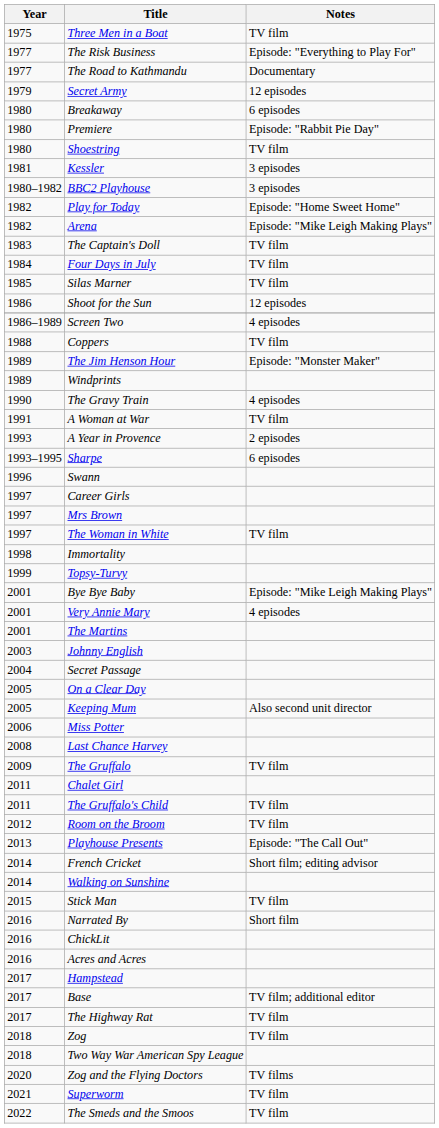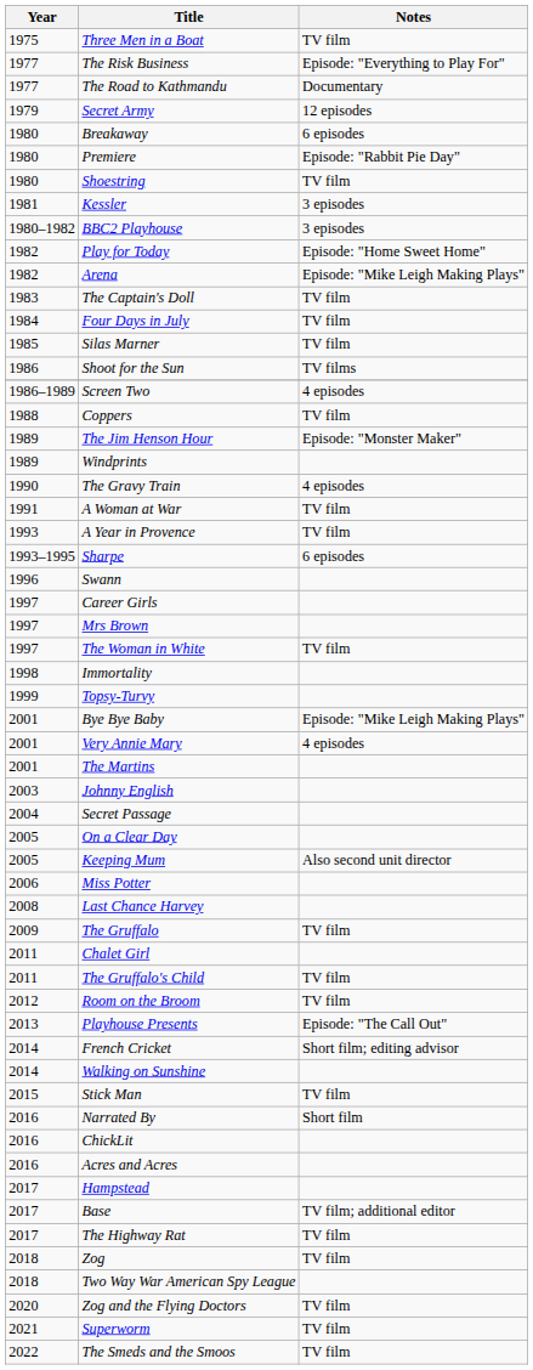 <table class="wikitable sortable">
 <tr>
 <th>Year</th>
 <th>Title</th>
 <th>Notes</th>
 </tr>
 <tr>
 <td>1975</td>
 <td><em><a href='#'>Three Men in a Boat</a></em></td>
 <td>TV film</td>
 </tr>
 <tr>
 <td>1977</td>
 <td><em>The Risk Business</em></td>
 <td>Episode: "Everything to Play For"</td>
 </tr>
 <tr>
 <td>1977</td>
 <td><em>The Road to Kathmandu</em></td>
 <td>Documentary</td>
 </tr>
 <tr>
 <td>1979</td>
 <td><em><a href='#'>Secret Army</a></em></td>
 <td>12 episodes</td>
 </tr>
 <tr>
 <td>1980</td>
 <td><em>Breakaway</em></td>
 <td>6 episodes</td>
 </tr>
 <tr>
 <td>1980</td>
 <td><em>Premiere</em></td>
 <td>Episode: "Rabbit Pie Day"</td>
 </tr>
 <tr>
 <td>1980</td>
 <td><em><a href='#'>Shoestring</a></em></td>
 <td>TV film</td>
 </tr>
 <tr>
 <td>1981</td>
 <td><em><a href='#'>Kessler</a></em></td>
 <td>3 episodes</td>
 </tr>
 <tr>
 <td>1980–1982</td>
 <td><em><a href='#'>BBC2 Playhouse</a></em></td>
 <td>3 episodes</td>
 </tr>
 <tr>
 <td>1982</td>
 <td><em><a href='#'>Play for Today</a></em></td>
 <td>Episode: "Home Sweet Home"</td>
 </tr>
 <tr>
 <td>1982</td>
 <td><em><a href='#'>Arena</a></em></td>
 <td>Episode: "Mike Leigh Making Plays"</td>
 </tr>
 <tr>
 <td>1983</td>
 <td><em>The Captain's Doll</em></td>
 <td>TV film</td>
 </tr>
 <tr>
 <td>1984</td>
 <td><em><a href='#'>Four Days in July</a></em></td>
 <td>TV film</td>
 </tr>
 <tr>
 <td>1985</td>
 <td><em>Silas Marner</em></td>
 <td>TV film</td>
 </tr>
 <tr>
 <td>1986</td>
 <td><em>Shoot for the Sun</em></td>
-<td>12 episodes</td>
+<td>TV films</td>
 </tr>
 <tr>
 </tr>
 <tr>
 <td>1986–1989</td>
 <td><em>Screen Two</em></td>
 <td>4 episodes</td>
 </tr>
 <tr>
 <td>1988</td>
 <td><em>Coppers</em></td>
 <td>TV film</td>
 </tr>
 <tr>
 <td>1989</td>
 <td><em><a href='#'>The Jim Henson Hour</a></em></td>
 <td>Episode: "Monster Maker"</td>
 </tr>
 <tr>
 <td>1989</td>
 <td><em>Windprints</em></td>
 <td></td>
 </tr>
 <tr>
 <td>1990</td>
 <td><em>The Gravy Train</em></td>
 <td>4 episodes</td>
 </tr>
 <tr>
 <td>1991</td>
 <td><em>A Woman at War</em></td>
 <td>TV film</td>
 </tr>
 <tr>
 <td>1993</td>
 <td><em>A Year in Provence</em></td>
-<td>2 episodes</td>
+<td>TV film</td>
 </tr>
 <tr>
 <td>1993–1995</td>
 <td><em><a href='#'>Sharpe</a></em></td>
 <td>6 episodes</td>
 </tr>
 <tr>
 <td>1996</td>
 <td><em>Swann</em></td>
 <td></td>
 </tr>
 <tr>
 <td>1997</td>
 <td><em>Career Girls</em></td>
 <td></td>
 </tr>
 <tr>
 <td>1997</td>
 <td><em><a href='#'>Mrs Brown</a></em></td>
 <td></td>
 </tr>
 <tr>
 <td>1997</td>
 <td><em><a href='#'>The Woman in White</a></em></td>
 <td>TV film</td>
 </tr>
 <tr>
 <td>1998</td>
 <td><em>Immortality</em></td>
 <td></td>
 </tr>
 <tr>
 <td>1999</td>
 <td><em><a href='#'>Topsy-Turvy</a></em></td>
 <td></td>
 </tr>
 <tr>
 <td>2001</td>
 <td><em>Bye Bye Baby</em></td>
 <td>Episode: "Mike Leigh Making Plays"</td>
 </tr>
 <tr>
 <td>2001</td>
 <td><em><a href='#'>Very Annie Mary</a></em></td>
 <td>4 episodes</td>
 </tr>
 <tr>
 <td>2001</td>
 <td><em><a href='#'>The Martins</a></em></td>
 <td></td>
 </tr>
 <tr>
 <td>2003</td>
 <td><em><a href='#'>Johnny English</a></em></td>
 <td></td>
 </tr>
 <tr>
 <td>2004</td>
 <td><em>Secret Passage</em></td>
 <td></td>
 </tr>
 <tr>
 <td>2005</td>
 <td><em><a href='#'>On a Clear Day</a></em></td>
 <td></td>
 </tr>
 <tr>
 <td>2005</td>
 <td><em><a href='#'>Keeping Mum</a></em></td>
 <td>Also second unit director</td>
 </tr>
 <tr>
 <td>2006</td>
 <td><em><a href='#'>Miss Potter</a></em></td>
 <td></td>
 </tr>
 <tr>
 <td>2008</td>
 <td><em><a href='#'>Last Chance Harvey</a></em></td>
 <td></td>
 </tr>
 <tr>
 <td>2009</td>
 <td><em><a href='#'>The Gruffalo</a></em></td>
 <td>TV film</td>
 </tr>
 <tr>
 <td>2011</td>
 <td><em><a href='#'>Chalet Girl</a></em></td>
 <td></td>
 </tr>
 <tr>
 <td>2011</td>
 <td><em><a href='#'>The Gruffalo's Child</a></em></td>
 <td>TV film</td>
 </tr>
 <tr>
 <td>2012</td>
 <td><em><a href='#'>Room on the Broom</a></em></td>
 <td>TV film</td>
 </tr>
 <tr>
 <td>2013</td>
 <td><em><a href='#'>Playhouse Presents</a></em></td>
 <td>Episode: "The Call Out"</td>
 </tr>
 <tr>
 <td>2014</td>
 <td><em>French Cricket</em></td>
 <td>Short film; editing advisor</td>
 </tr>
 <tr>
 <td>2014</td>
 <td><em><a href='#'>Walking on Sunshine</a></em></td>
 <td></td>
 </tr>
 <tr>
 <td>2015</td>
 <td><em>Stick Man</em></td>
 <td>TV film</td>
 </tr>
 <tr>
 <td>2016</td>
 <td><em>Narrated By</em></td>
 <td>Short film</td>
 </tr>
 <tr>
 <td>2016</td>
 <td><em>ChickLit</em></td>
 <td></td>
 </tr>
 <tr>
 <td>2016</td>
 <td><em>Acres and Acres</em></td>
 <td></td>
 </tr>
 <tr>
 <td>2017</td>
 <td><em><a href='#'>Hampstead</a></em></td>
 <td></td>
 </tr>
 <tr>
 <td>2017</td>
 <td><em>Base</em></td>
 <td>TV film; additional editor</td>
 </tr>
 <tr>
 <td>2017</td>
 <td><em>The Highway Rat</em></td>
 <td>TV film</td>
 </tr>
 <tr>
 <td>2018</td>
 <td><em>Zog</em></td>
 <td>TV film</td>
 </tr>
 <tr>
 <td>2018</td>
 <td><em>Two Way War American Spy League</em></td>
 <td></td>
 </tr>
 <tr>
 <td>2020</td>
 <td><em>Zog and the Flying Doctors</em></td>
-<td>TV films</td>
+<td>TV film</td>
 </tr>
 <tr>
 <td>2021</td>
 <td><em><a href='#'>Superworm</a></em></td>
 <td>TV film</td>
 </tr>
 <tr>
 <td>2022</td>
 <td><em>The Smeds and the Smoos</em></td>
 <td>TV film</td>
 </tr>
 </table>
